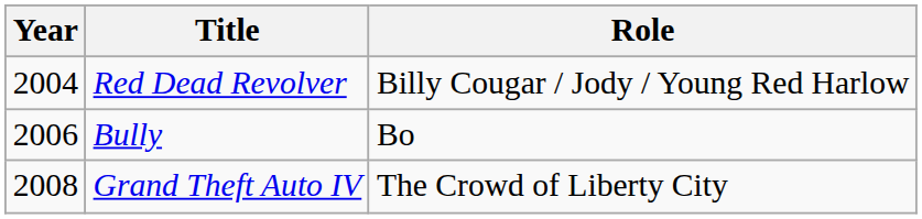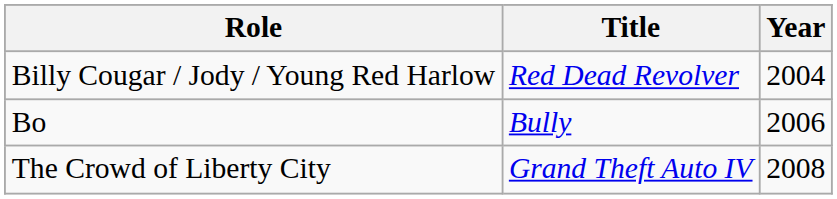 <table class="wikitable" border="1">
 <tr>
+<th>Role</th>
+<th>Title</th>
 <th>Year</th>
-<th>Title</th>
-<th>Role</th>
 </tr>
 <tr>
+<td>Billy Cougar / Jody / Young Red Harlow</td>
+<td><em><a href='#'>Red Dead Revolver</a></em></td>
 <td>2004</td>
-<td><em><a href='#'>Red Dead Revolver</a></em></td>
-<td>Billy Cougar / Jody / Young Red Harlow</td>
 </tr>
 <tr>
+<td>Bo</td>
+<td><em><a href='#'>Bully</a></em></td>
 <td>2006</td>
-<td><em><a href='#'>Bully</a></em></td>
-<td>Bo</td>
 </tr>
 <tr>
+<td>The Crowd of Liberty City</td>
+<td><em><a href='#'>Grand Theft Auto IV</a></em></td>
 <td>2008</td>
-<td><em><a href='#'>Grand Theft Auto IV</a></em></td>
-<td>The Crowd of Liberty City</td>
 </tr>
 </table>
